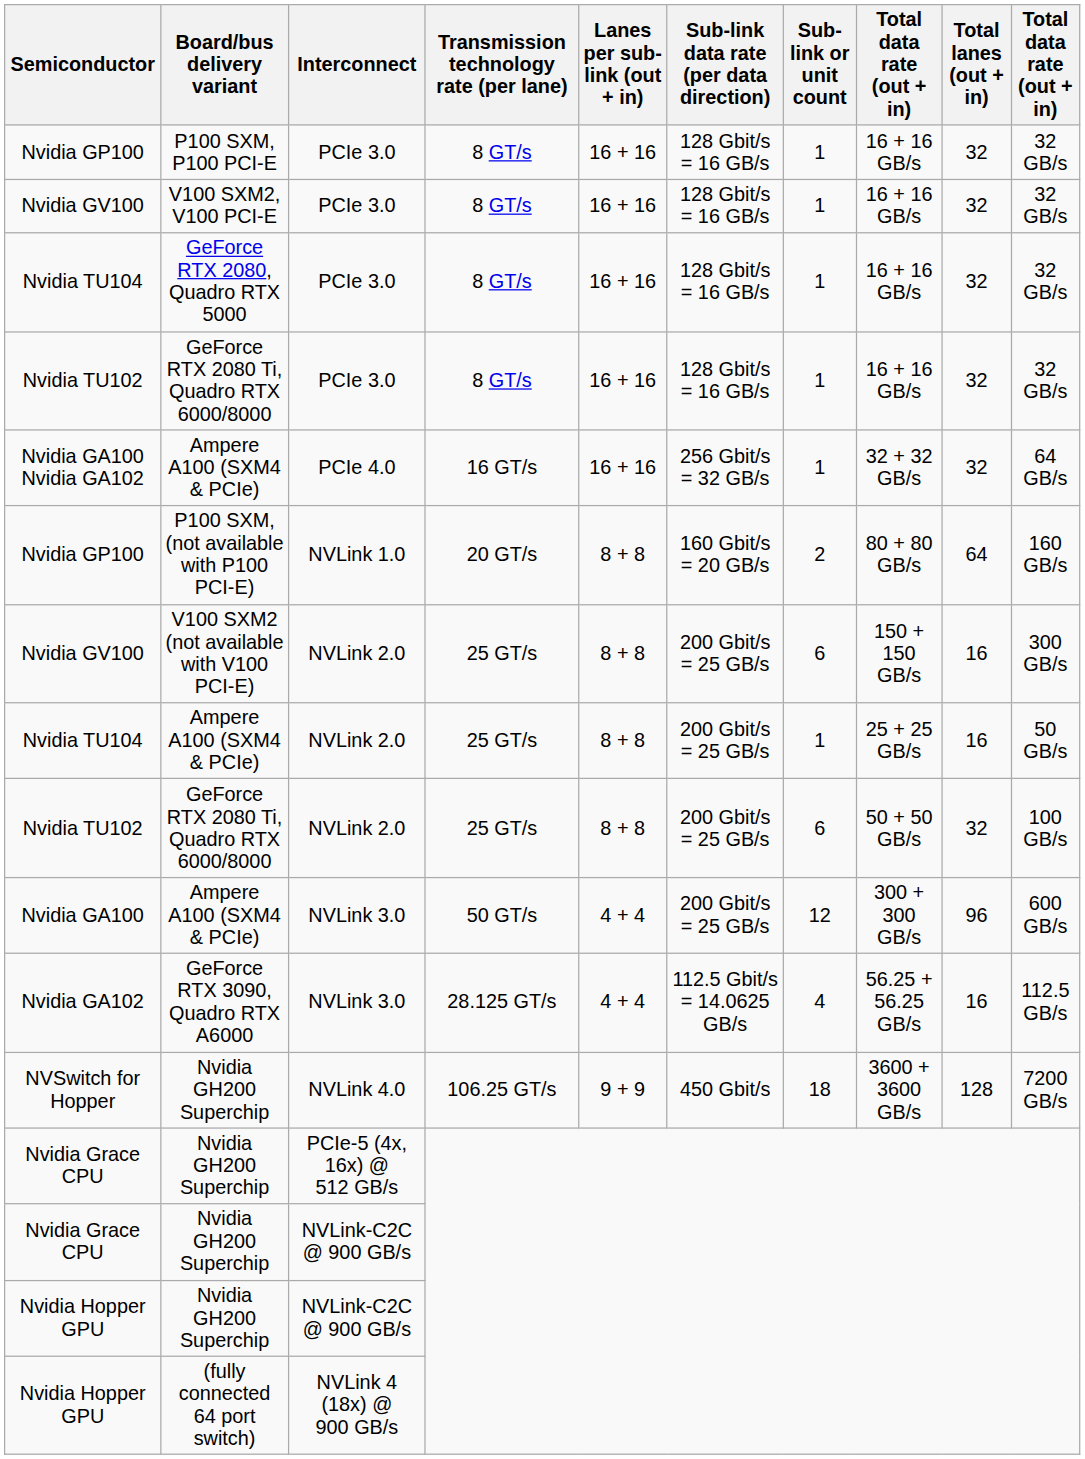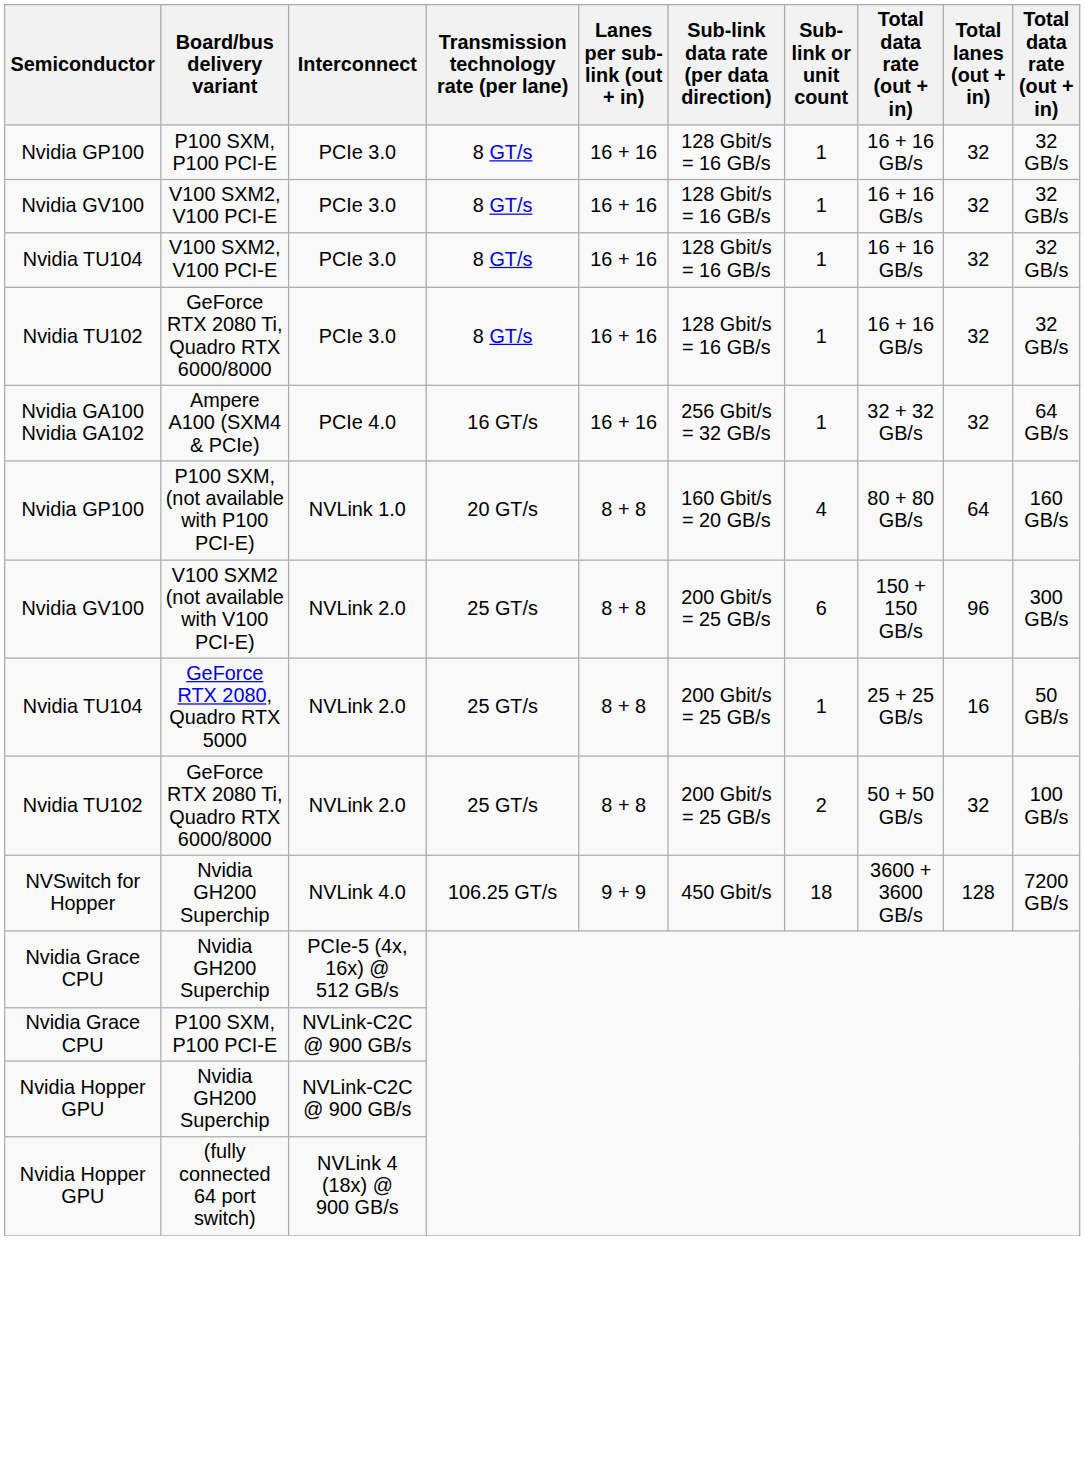 <table class="wikitable sortable" style="text-align:center;">
 <tr>
 <th>Semiconductor</th>
 <th>Board/bus delivery variant</th>
 <th>Interconnect</th>
 <th>Transmission technology rate (per lane)</th>
 <th>Lanes per sub-link (out + in)</th>
 <th>Sub-link data rate (per data direction)</th>
 <th>Sub-link or unit count</th>
 <th>Total data rate (out + in)</th>
 <th>Total lanes (out + in)</th>
 <th>Total data rate (out + in)</th>
 </tr>
 <tr>
 <td>Nvidia GP100</td>
 <td>P100 SXM, P100 PCI-E</td>
 <td>PCIe 3.0</td>
 <td>8 <a href='#'>GT/s</a></td>
 <td>16 + 16 </td>
 <td>128 Gbit/s = 16 GB/s</td>
 <td>1</td>
 <td>16 + 16 GB/s</td>
 <td>32 </td>
 <td>32 GB/s</td>
 </tr>
 <tr>
 <td>Nvidia GV100</td>
 <td>V100 SXM2, V100 PCI-E</td>
 <td>PCIe 3.0</td>
 <td>8 <a href='#'>GT/s</a></td>
 <td>16 + 16 </td>
 <td>128 Gbit/s = 16 GB/s</td>
 <td>1</td>
 <td>16 + 16 GB/s</td>
 <td>32 </td>
 <td>32 GB/s</td>
 </tr>
 <tr>
 <td>Nvidia TU104</td>
-<td><a href='#'>GeForce RTX 2080</a>, Quadro RTX 5000</td>
+<td>V100 SXM2, V100 PCI-E</td>
 <td>PCIe 3.0</td>
 <td>8 <a href='#'>GT/s</a></td>
 <td>16 + 16 </td>
 <td>128 Gbit/s = 16 GB/s</td>
 <td>1</td>
 <td>16 + 16 GB/s</td>
 <td>32 </td>
 <td>32 GB/s</td>
 </tr>
 <tr>
 <td>Nvidia TU102</td>
 <td>GeForce RTX 2080 Ti, Quadro RTX 6000/8000</td>
 <td>PCIe 3.0</td>
 <td>8 <a href='#'>GT/s</a></td>
 <td>16 + 16 </td>
 <td>128 Gbit/s = 16 GB/s</td>
 <td>1</td>
 <td>16 + 16 GB/s</td>
 <td>32 </td>
 <td>32 GB/s</td>
 </tr>
 <tr>
 <td>Nvidia GA100<br>Nvidia GA102</td>
 <td>Ampere A100 (SXM4 & PCIe)</td>
 <td>PCIe 4.0</td>
 <td>16 GT/s</td>
 <td>16 + 16 </td>
 <td>256 Gbit/s = 32 GB/s</td>
 <td>1</td>
 <td>32 + 32 GB/s</td>
 <td>32 </td>
 <td>64 GB/s</td>
 </tr>
 <tr>
 <td>Nvidia GP100</td>
 <td>P100 SXM, (not available with P100 PCI-E)</td>
 <td>NVLink 1.0</td>
 <td>20 GT/s</td>
 <td>8 + 8 </td>
 <td>160 Gbit/s = 20 GB/s</td>
-<td>2</td>
+<td>4</td>
 <td>80 + 80 GB/s</td>
 <td>64</td>
 <td>160 GB/s</td>
 </tr>
 <tr>
 <td>Nvidia GV100</td>
 <td>V100 SXM2 (not available with V100 PCI-E)</td>
 <td>NVLink 2.0</td>
 <td>25 GT/s</td>
 <td>8 + 8 </td>
 <td>200 Gbit/s = 25 GB/s</td>
 <td>6</td>
 <td>150 + 150 GB/s</td>
-<td>16</td>
+<td>96</td>
 <td>300 GB/s</td>
 </tr>
 <tr>
 <td>Nvidia TU104</td>
-<td>Ampere A100 (SXM4 & PCIe)</td>
+<td><a href='#'>GeForce RTX 2080</a>, Quadro RTX 5000</td>
 <td>NVLink 2.0</td>
 <td>25 GT/s</td>
 <td>8 + 8 </td>
 <td>200 Gbit/s = 25 GB/s</td>
 <td>1</td>
 <td>25 + 25 GB/s</td>
 <td>16</td>
 <td>50 GB/s</td>
 </tr>
 <tr>
 <td>Nvidia TU102</td>
 <td>GeForce RTX 2080 Ti, Quadro RTX 6000/8000</td>
 <td>NVLink 2.0</td>
 <td>25 GT/s</td>
 <td>8 + 8 </td>
 <td>200 Gbit/s = 25 GB/s</td>
-<td>6</td>
+<td>2</td>
 <td>50 + 50 GB/s</td>
 <td>32</td>
 <td>100 GB/s</td>
-</tr>
-<tr>
-<td>Nvidia GA100</td>
-<td>Ampere A100 (SXM4 & PCIe)</td>
-<td>NVLink 3.0</td>
-<td>50 GT/s</td>
-<td>4 + 4 </td>
-<td>200 Gbit/s = 25 GB/s</td>
-<td>12</td>
-<td>300 + 300 GB/s</td>
-<td>96</td>
-<td>600 GB/s</td>
-</tr>
-<tr>
-<td>Nvidia GA102</td>
-<td>GeForce RTX 3090, Quadro RTX A6000</td>
-<td>NVLink 3.0</td>
-<td>28.125 GT/s</td>
-<td>4 + 4 </td>
-<td>112.5 Gbit/s = 14.0625 GB/s</td>
-<td>4</td>
-<td>56.25 + 56.25 GB/s</td>
-<td>16</td>
-<td>112.5 GB/s</td>
 </tr>
 <tr>
 <td>NVSwitch for Hopper</td>
 <td>Nvidia GH200 Superchip</td>
 <td>NVLink 4.0</td>
 <td>106.25 GT/s</td>
 <td>9 + 9 </td>
 <td>450 Gbit/s</td>
 <td>18</td>
 <td>3600 + 3600 GB/s</td>
 <td>128</td>
 <td>7200 GB/s</td>
 </tr>
 <tr>
 <td>Nvidia Grace CPU</td>
 <td>Nvidia GH200 Superchip</td>
 <td>PCIe-5 (4x, 16x) @ 512 GB/s</td>
 </tr>
 <tr>
 <td>Nvidia Grace CPU</td>
-<td>Nvidia GH200 Superchip</td>
+<td>P100 SXM, P100 PCI-E</td>
 <td>NVLink-C2C @ 900 GB/s</td>
 </tr>
 <tr>
 <td>Nvidia Hopper GPU</td>
 <td>Nvidia GH200 Superchip</td>
 <td>NVLink-C2C @ 900 GB/s</td>
 </tr>
 <tr>
 <td>Nvidia Hopper GPU</td>
 <td>(fully connected 64 port switch)</td>
 <td>NVLink 4 (18x) @ 900 GB/s</td>
 </tr>
 </table>
